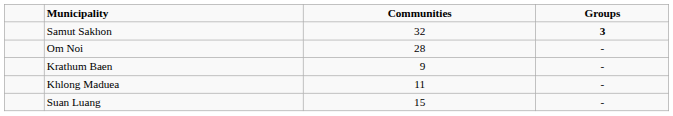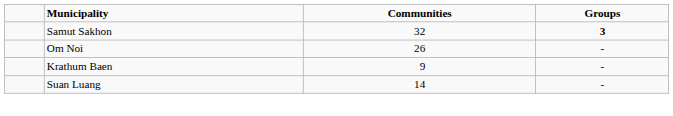 <table class="wikitable" style="width:60%;">
 <tr>
 <td scope="col" style="width:6%;"> </td>
 <td scope="col" style="width:39%;"><strong>Municipality</strong></td>
 <td scope="col" style="width:35%; text-align:center;"><strong>Communities</strong></td>
 <td scope="col" style="width:20%; text-align:center;"><strong>Groups</strong></td>
 </tr>
 <tr>
 <td scope="row"> </td>
 <td>Samut Sakhon</td>
 <td style="text-align:center;">32</td>
 <td style="text-align:center;"><strong>3</strong></td>
 </tr>
 <tr>
 <td scope="row"> </td>
 <td>Om Noi</td>
-<td style="text-align:center;">28</td>
+<td style="text-align:center;">26</td>
 <td style="text-align:center;">-</td>
 </tr>
 <tr>
 <td scope="row"> </td>
 <td>Krathum Baen</td>
 <td style="text-align:center;">  9</td>
 <td style="text-align:center;">-</td>
 </tr>
 <tr>
 <td scope="row"> </td>
-<td>Khlong Maduea</td>
-<td style="text-align:center;">11</td>
-<td style="text-align:center;">-</td>
-</tr>
-<tr>
-<td scope="row"> </td>
 <td>Suan Luang</td>
-<td style="text-align:center;">15</td>
+<td style="text-align:center;">14</td>
 <td style="text-align:center;">-</td>
 </tr>
 </table>
